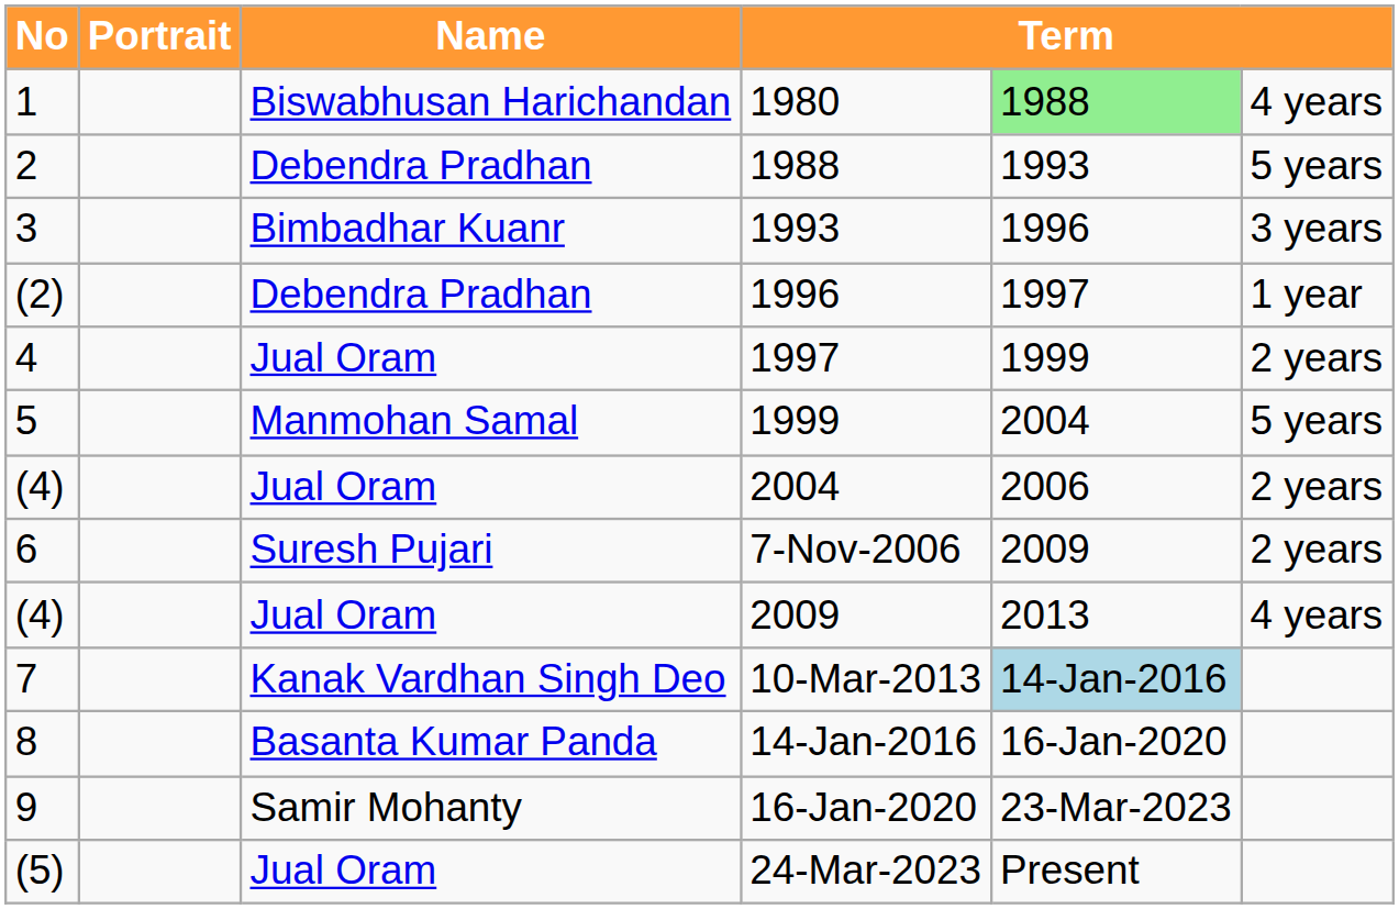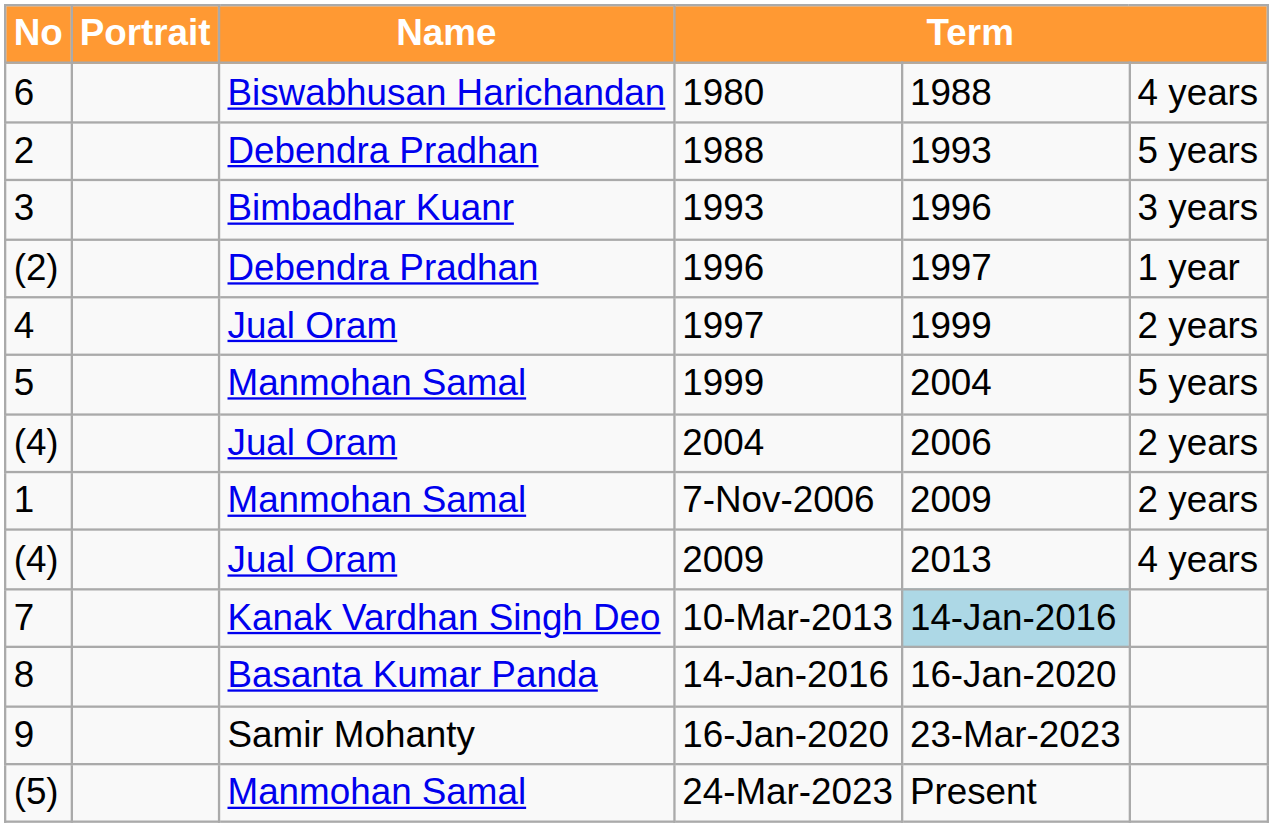 <table class="wikitable">
 <tr>
 <th style="background-color:#FF9933; color:white">No</th>
 <th style="background-color:#FF9933; color:white">Portrait</th>
 <th style="background-color:#FF9933; color:white">Name</th>
 <th style="background-color:#FF9933; color:white" colspan="3">Term</th>
 </tr>
 <tr>
-<td>1</td>
+<td>6</td>
 <td></td>
 <td><a href='#'>Biswabhusan Harichandan</a></td>
 <td>1980</td>
-<td style="background: lightgreen;">1988</td>
+<td>1988</td>
 <td>4 years</td>
 </tr>
 <tr>
 <td>2</td>
 <td></td>
 <td><a href='#'>Debendra Pradhan</a></td>
 <td>1988</td>
 <td>1993</td>
 <td>5 years</td>
 </tr>
 <tr>
 <td>3</td>
 <td></td>
 <td><a href='#'>Bimbadhar Kuanr</a></td>
 <td>1993</td>
 <td>1996</td>
 <td>3 years</td>
 </tr>
 <tr>
 <td>(2)</td>
 <td></td>
 <td><a href='#'>Debendra Pradhan</a></td>
 <td>1996</td>
 <td>1997</td>
 <td>1 year</td>
 </tr>
 <tr>
 <td>4</td>
 <td></td>
 <td><a href='#'>Jual Oram</a></td>
 <td>1997</td>
 <td>1999</td>
 <td>2 years</td>
 </tr>
 <tr>
 <td>5</td>
 <td></td>
 <td><a href='#'>Manmohan Samal</a></td>
 <td>1999</td>
 <td>2004</td>
 <td>5 years</td>
 </tr>
 <tr>
 <td>(4)</td>
 <td></td>
 <td><a href='#'>Jual Oram</a></td>
 <td>2004</td>
 <td>2006</td>
 <td>2 years</td>
 </tr>
 <tr>
-<td>6</td>
+<td>1</td>
 <td></td>
-<td><a href='#'>Suresh Pujari</a></td>
+<td><a href='#'>Manmohan Samal</a></td>
 <td>7-Nov-2006</td>
 <td>2009</td>
 <td>2 years</td>
 </tr>
 <tr>
 <td>(4)</td>
 <td></td>
 <td><a href='#'>Jual Oram</a></td>
 <td>2009</td>
 <td>2013</td>
 <td>4 years</td>
 </tr>
 <tr>
 <td>7</td>
 <td></td>
 <td><a href='#'>Kanak Vardhan Singh Deo</a></td>
 <td>10-Mar-2013</td>
 <td style="background: lightblue;">14-Jan-2016</td>
 <td></td>
 </tr>
 <tr>
 <td>8</td>
 <td></td>
 <td><a href='#'>Basanta Kumar Panda</a></td>
 <td>14-Jan-2016</td>
 <td>16-Jan-2020</td>
 <td></td>
 </tr>
 <tr>
 <td>9</td>
 <td></td>
 <td>Samir Mohanty</td>
 <td>16-Jan-2020</td>
 <td>23-Mar-2023</td>
 <td></td>
 </tr>
 <tr>
 <td>(5)</td>
 <td></td>
-<td><a href='#'>Jual Oram</a></td>
+<td><a href='#'>Manmohan Samal</a></td>
 <td>24-Mar-2023</td>
 <td>Present</td>
 <td></td>
 </tr>
 </table>
